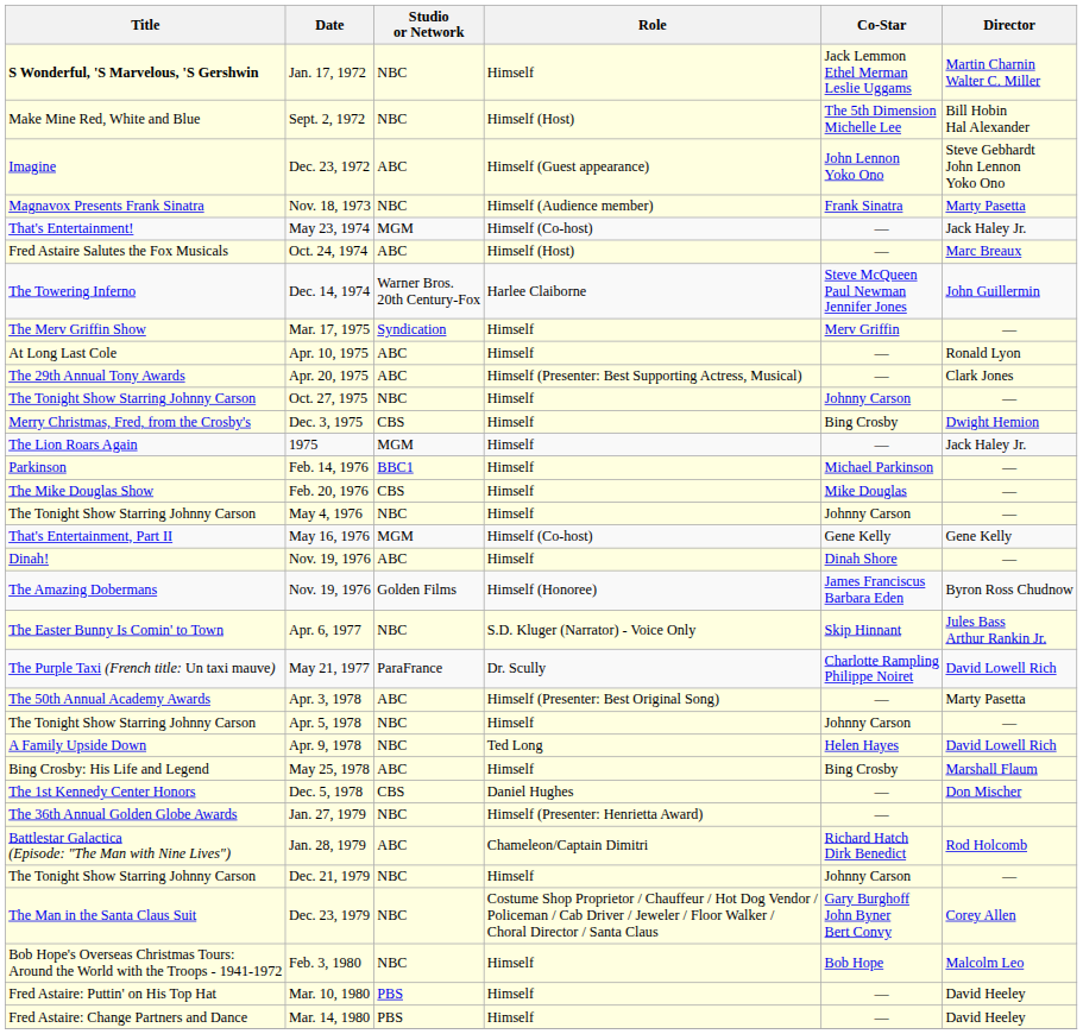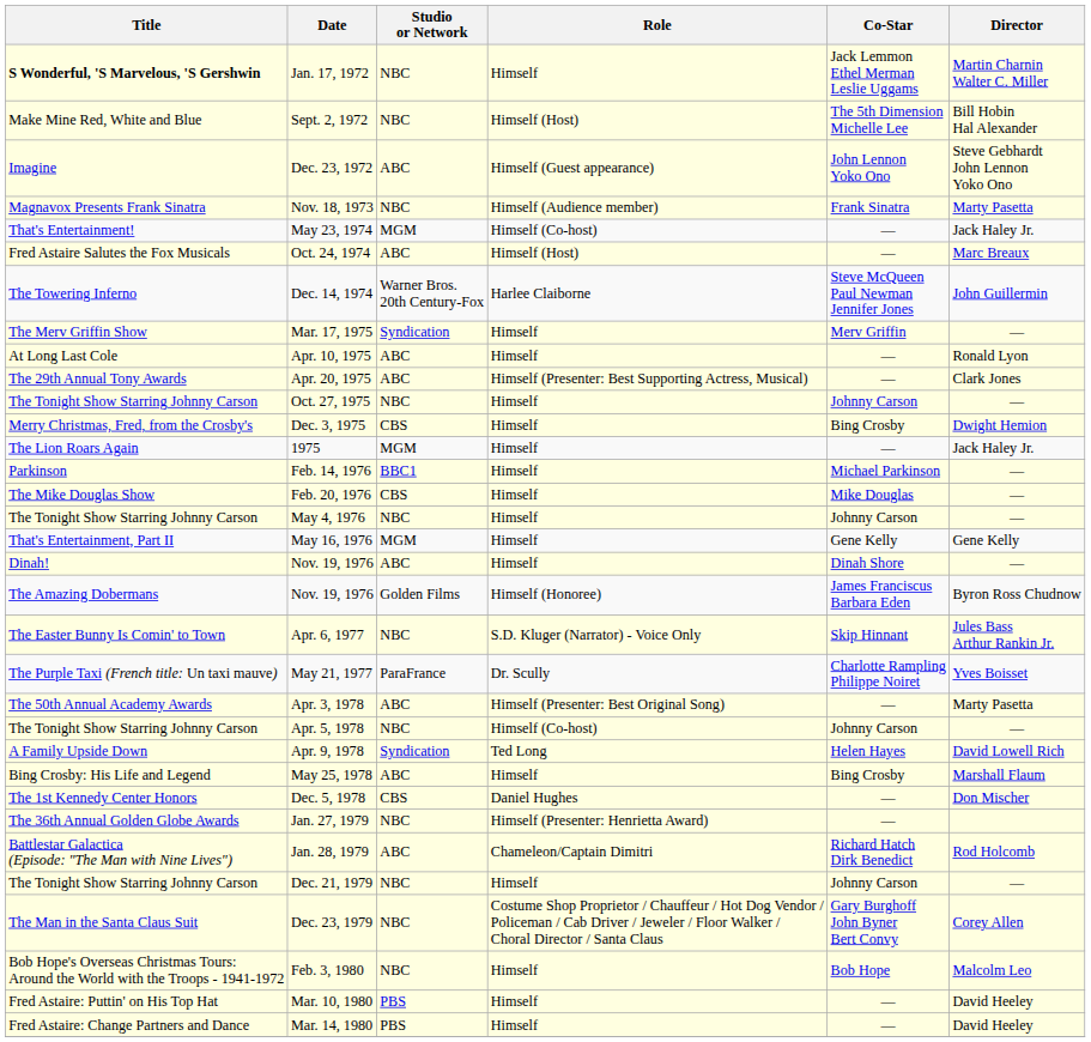 <table class="wikitable">
 <tr>
 <th>Title</th>
 <th>Date</th>
 <th>Studio<br>or Network</th>
 <th>Role</th>
 <th>Co-Star</th>
 <th>Director</th>
 </tr>
 <tr bgcolor=lightyellow>
 <td><strong>S Wonderful, 'S Marvelous, 'S Gershwin<em></td>
 <td>Jan. 17, 1972</td>
 <td>NBC</td>
 <td>Himself</td>
 <td>Jack Lemmon<br><a href='#'>Ethel Merman</a><br><a href='#'>Leslie Uggams</a></td>
 <td><a href='#'>Martin Charnin</a><br><a href='#'>Walter C. Miller</a></td>
 </tr>
 <tr bgcolor=lightyellow>
 <td></em>Make Mine Red, White and Blue<em></td>
 <td>Sept. 2, 1972</td>
 <td>NBC</td>
 <td>Himself (Host)</td>
 <td><a href='#'>The 5th Dimension</a><br><a href='#'>Michelle Lee</a></td>
 <td>Bill Hobin<br>Hal Alexander</td>
 </tr>
 <tr bgcolor=lightyellow>
 <td></em><a href='#'>Imagine</a><em></td>
 <td>Dec. 23, 1972</td>
 <td>ABC</td>
 <td>Himself (Guest appearance)</td>
 <td><a href='#'>John Lennon</a><br><a href='#'>Yoko Ono</a></td>
 <td>Steve Gebhardt<br>John Lennon<br>Yoko Ono</td>
 </tr>
 <tr bgcolor=lightyellow>
 <td></em><a href='#'>Magnavox Presents Frank Sinatra</a><em></td>
 <td>Nov. 18, 1973</td>
 <td>NBC</td>
 <td>Himself (Audience member)</td>
 <td><a href='#'>Frank Sinatra</a></td>
 <td><a href='#'>Marty Pasetta</a></td>
 </tr>
 <tr>
 <td></em><a href='#'>That's Entertainment!</a><em></td>
 <td>May 23, 1974</td>
 <td>MGM</td>
 <td>Himself (Co-host)</td>
 <td align="center">—</td>
 <td>Jack Haley Jr.</td>
 </tr>
 <tr bgcolor=lightyellow>
 <td></em>Fred Astaire Salutes the Fox Musicals<em></td>
 <td>Oct. 24, 1974</td>
 <td>ABC</td>
 <td>Himself (Host)</td>
 <td align="center">—</td>
 <td><a href='#'>Marc Breaux</a></td>
 </tr>
 <tr>
 <td></em><a href='#'>The Towering Inferno</a><em></td>
 <td>Dec. 14, 1974</td>
 <td>Warner Bros.<br>20th Century-Fox</td>
 <td>Harlee Claiborne</td>
 <td><a href='#'>Steve McQueen</a><br><a href='#'>Paul Newman</a><br><a href='#'>Jennifer Jones</a></td>
 <td><a href='#'>John Guillermin</a></td>
 </tr>
 <tr bgcolor=lightyellow>
 <td></em><a href='#'>The Merv Griffin Show</a><em></td>
 <td>Mar. 17, 1975</td>
 <td><a href='#'>Syndication</a></td>
 <td>Himself</td>
 <td><a href='#'>Merv Griffin</a></td>
 <td align="center">—</td>
 </tr>
 <tr bgcolor=lightyellow>
 <td></em>At Long Last Cole<em></td>
 <td>Apr. 10, 1975</td>
 <td>ABC</td>
 <td>Himself</td>
 <td align="center">—</td>
 <td>Ronald Lyon</td>
 </tr>
 <tr bgcolor=lightyellow>
 <td></em><a href='#'>The 29th Annual Tony Awards</a><em></td>
 <td>Apr. 20, 1975</td>
 <td>ABC</td>
 <td>Himself (Presenter: Best Supporting Actress, Musical)</td>
 <td align="center">—</td>
 <td>Clark Jones</td>
 </tr>
 <tr bgcolor=lightyellow>
 <td></em><a href='#'>The Tonight Show Starring Johnny Carson</a><em></td>
 <td>Oct. 27, 1975</td>
 <td>NBC</td>
 <td>Himself</td>
 <td><a href='#'>Johnny Carson</a></td>
 <td align="center">—</td>
 </tr>
 <tr bgcolor=lightyellow>
 <td></em><a href='#'>Merry Christmas, Fred, from the Crosby's</a><em></td>
 <td>Dec. 3, 1975</td>
 <td>CBS</td>
 <td>Himself</td>
 <td>Bing Crosby</td>
 <td><a href='#'>Dwight Hemion</a></td>
 </tr>
 <tr>
 <td></em><a href='#'>The Lion Roars Again</a><em></td>
 <td>1975</td>
 <td>MGM</td>
 <td>Himself</td>
 <td align="center">—</td>
 <td>Jack Haley Jr.</td>
 </tr>
 <tr bgcolor=lightyellow>
 <td></em><a href='#'>Parkinson</a><em></td>
 <td>Feb. 14, 1976</td>
 <td><a href='#'>BBC1</a></td>
 <td>Himself</td>
 <td><a href='#'>Michael Parkinson</a></td>
 <td align="center">—</td>
 </tr>
 <tr bgcolor=lightyellow>
 <td></em><a href='#'>The Mike Douglas Show</a><em></td>
 <td>Feb. 20, 1976</td>
 <td>CBS</td>
 <td>Himself</td>
 <td><a href='#'>Mike Douglas</a></td>
 <td align="center">—</td>
 </tr>
 <tr bgcolor=lightyellow>
 <td></em>The Tonight Show Starring Johnny Carson<em></td>
 <td>May 4, 1976</td>
 <td>NBC</td>
 <td>Himself</td>
 <td>Johnny Carson</td>
 <td align="center">—</td>
 </tr>
 <tr>
 <td></em><a href='#'>That's Entertainment, Part II</a><em></td>
 <td>May 16, 1976</td>
 <td>MGM</td>
-<td>Himself (Co-host)</td>
+<td>Himself</td>
 <td>Gene Kelly</td>
 <td>Gene Kelly</td>
 </tr>
 <tr bgcolor=lightyellow>
 <td></em><a href='#'>Dinah!</a><em></td>
 <td>Nov. 19, 1976</td>
 <td>ABC</td>
 <td>Himself</td>
 <td><a href='#'>Dinah Shore</a></td>
 <td align="center">—</td>
 </tr>
 <tr>
 <td></em><a href='#'>The Amazing Dobermans</a><em></td>
 <td>Nov. 19, 1976</td>
 <td>Golden Films</td>
 <td>Himself (Honoree)</td>
 <td><a href='#'>James Franciscus</a><br><a href='#'>Barbara Eden</a></td>
 <td>Byron Ross Chudnow</td>
 </tr>
 <tr bgcolor=lightyellow>
 <td></em><a href='#'>The Easter Bunny Is Comin' to Town</a><em></td>
 <td>Apr. 6, 1977</td>
 <td>NBC</td>
 <td>S.D. Kluger (Narrator) - Voice Only</td>
 <td><a href='#'>Skip Hinnant</a></td>
 <td><a href='#'>Jules Bass</a><br><a href='#'>Arthur Rankin Jr.</a></td>
 </tr>
 <tr>
 <td></em><a href='#'>The Purple Taxi</a><em> (French title: </em>Un taxi mauve<em>)</td>
 <td>May 21, 1977</td>
 <td>ParaFrance</td>
 <td>Dr. Scully</td>
 <td><a href='#'>Charlotte Rampling</a><br><a href='#'>Philippe Noiret</a></td>
-<td><a href='#'>David Lowell Rich</a></td>
+<td><a href='#'>Yves Boisset</a></td>
 </tr>
 <tr bgcolor=lightyellow>
 <td></em><a href='#'>The 50th Annual Academy Awards</a><em></td>
 <td>Apr. 3, 1978</td>
 <td>ABC</td>
 <td>Himself (Presenter: Best Original Song)</td>
 <td align="center">—</td>
 <td>Marty Pasetta</td>
 </tr>
 <tr bgcolor=lightyellow>
 <td></em>The Tonight Show Starring Johnny Carson<em></td>
 <td>Apr. 5, 1978</td>
 <td>NBC</td>
-<td>Himself</td>
+<td>Himself (Co-host)</td>
 <td>Johnny Carson</td>
 <td align="center">—</td>
 </tr>
 <tr bgcolor=lightyellow>
 <td></em><a href='#'>A Family Upside Down</a><em></td>
 <td>Apr. 9, 1978</td>
-<td>NBC</td>
+<td><a href='#'>Syndication</a></td>
 <td>Ted Long</td>
 <td><a href='#'>Helen Hayes</a></td>
 <td><a href='#'>David Lowell Rich</a></td>
 </tr>
 <tr bgcolor=lightyellow>
 <td></em>Bing Crosby: His Life and Legend<em></td>
 <td>May 25, 1978</td>
 <td>ABC</td>
 <td>Himself</td>
 <td>Bing Crosby</td>
 <td><a href='#'>Marshall Flaum</a></td>
 </tr>
 <tr bgcolor=lightyellow>
 <td></em><a href='#'>The 1st Kennedy Center Honors</a><em></td>
 <td>Dec. 5, 1978</td>
 <td>CBS</td>
 <td>Daniel Hughes</td>
 <td align="center">—</td>
 <td><a href='#'>Don Mischer</a></td>
 </tr>
 <tr bgcolor=lightyellow>
 <td></em><a href='#'>The 36th Annual Golden Globe Awards</a><em></td>
 <td>Jan. 27, 1979</td>
 <td>NBC</td>
 <td>Himself (Presenter: Henrietta Award)</td>
 <td align="center">—</td>
 <td></td>
 </tr>
 <tr bgcolor=lightyellow>
 <td></em><a href='#'>Battlestar Galactica</a><em><br>(Episode: "The Man with Nine Lives")</td>
 <td>Jan. 28, 1979</td>
 <td>ABC</td>
 <td>Chameleon/Captain Dimitri</td>
 <td><a href='#'>Richard Hatch</a><br><a href='#'>Dirk Benedict</a></td>
 <td><a href='#'>Rod Holcomb</a></td>
 </tr>
 <tr bgcolor=lightyellow>
 <td></em>The Tonight Show Starring Johnny Carson<em></td>
 <td>Dec. 21, 1979</td>
 <td>NBC</td>
 <td>Himself</td>
 <td>Johnny Carson</td>
 <td align="center">—</td>
 </tr>
 <tr bgcolor=lightyellow>
 <td></em><a href='#'>The Man in the Santa Claus Suit</a><em></td>
 <td>Dec. 23, 1979</td>
 <td>NBC</td>
 <td>Costume Shop Proprietor / Chauffeur / Hot Dog Vendor / <br>Policeman / Cab Driver / Jeweler / Floor Walker / <br>Choral Director / Santa Claus</td>
 <td><a href='#'>Gary Burghoff</a><br><a href='#'>John Byner</a><br><a href='#'>Bert Convy</a></td>
 <td><a href='#'>Corey Allen</a></td>
 </tr>
 <tr bgcolor=lightyellow>
 <td></em>Bob Hope's Overseas Christmas Tours:<br>Around the World with the Troops - 1941-1972<em></td>
 <td>Feb. 3, 1980</td>
 <td>NBC</td>
 <td>Himself</td>
 <td><a href='#'>Bob Hope</a></td>
 <td><a href='#'>Malcolm Leo</a></td>
 </tr>
 <tr bgcolor=lightyellow>
 <td></em>Fred Astaire: Puttin' on His Top Hat<em></td>
 <td>Mar. 10, 1980</td>
 <td><a href='#'>PBS</a></td>
 <td>Himself</td>
 <td align="center">—</td>
 <td>David Heeley</td>
 </tr>
 <tr bgcolor=lightyellow>
 <td></em>Fred Astaire: Change Partners and Dance<em></td>
 <td>Mar. 14, 1980</td>
 <td>PBS</td>
 <td>Himself</td>
 <td align="center">—</td>
 <td>David Heeley</td>
 </tr>
 <tr bgcolor=lightyellow>
 </tr>
 </table>
